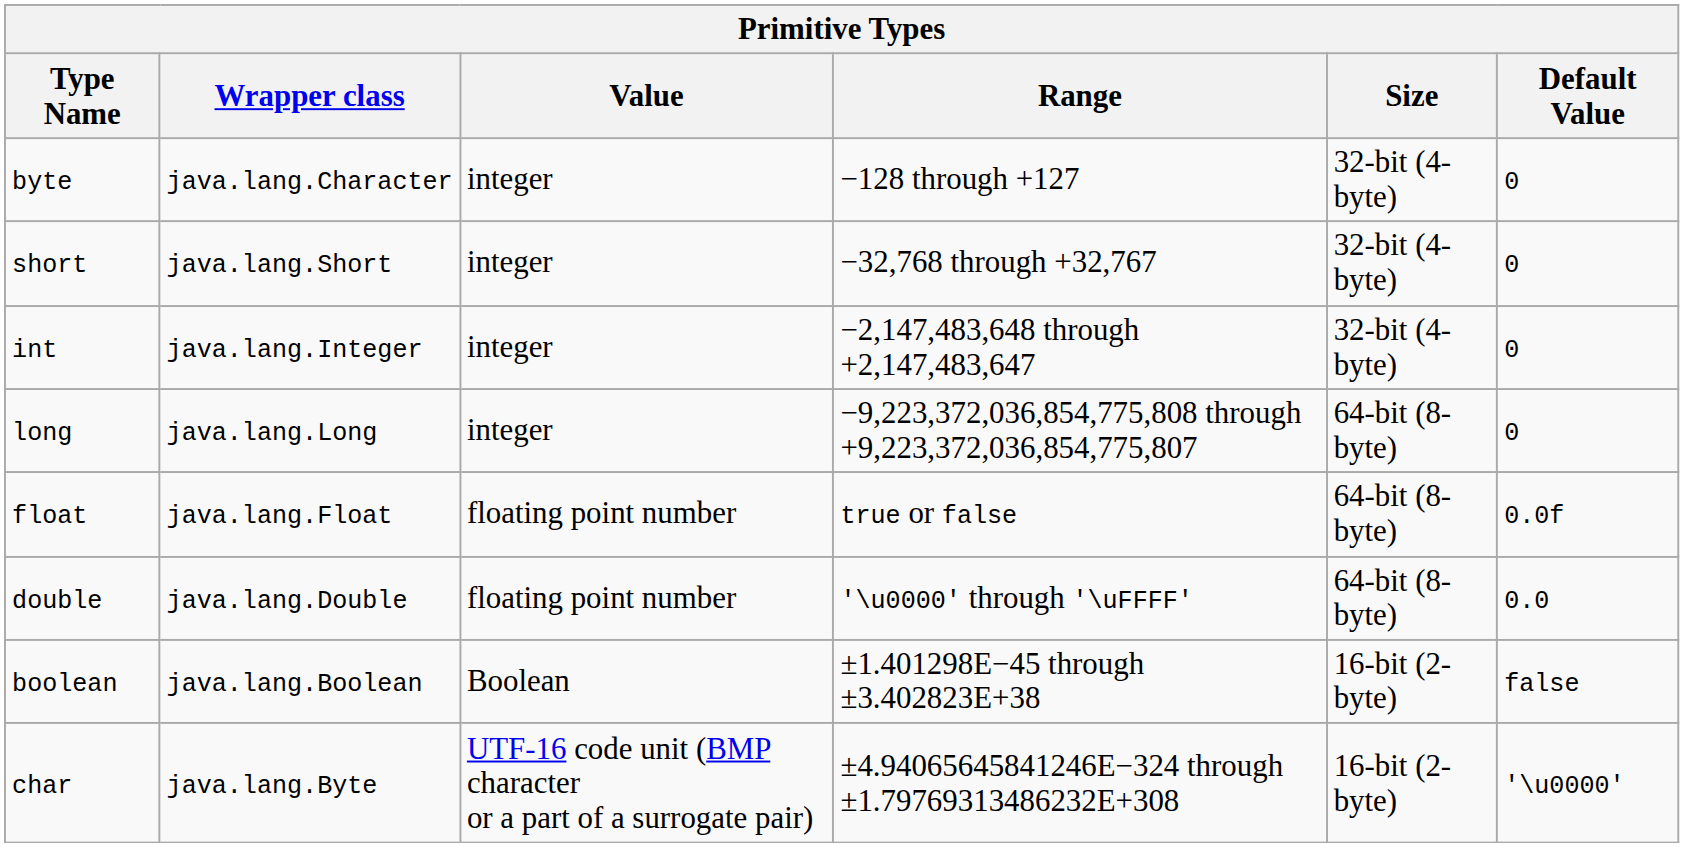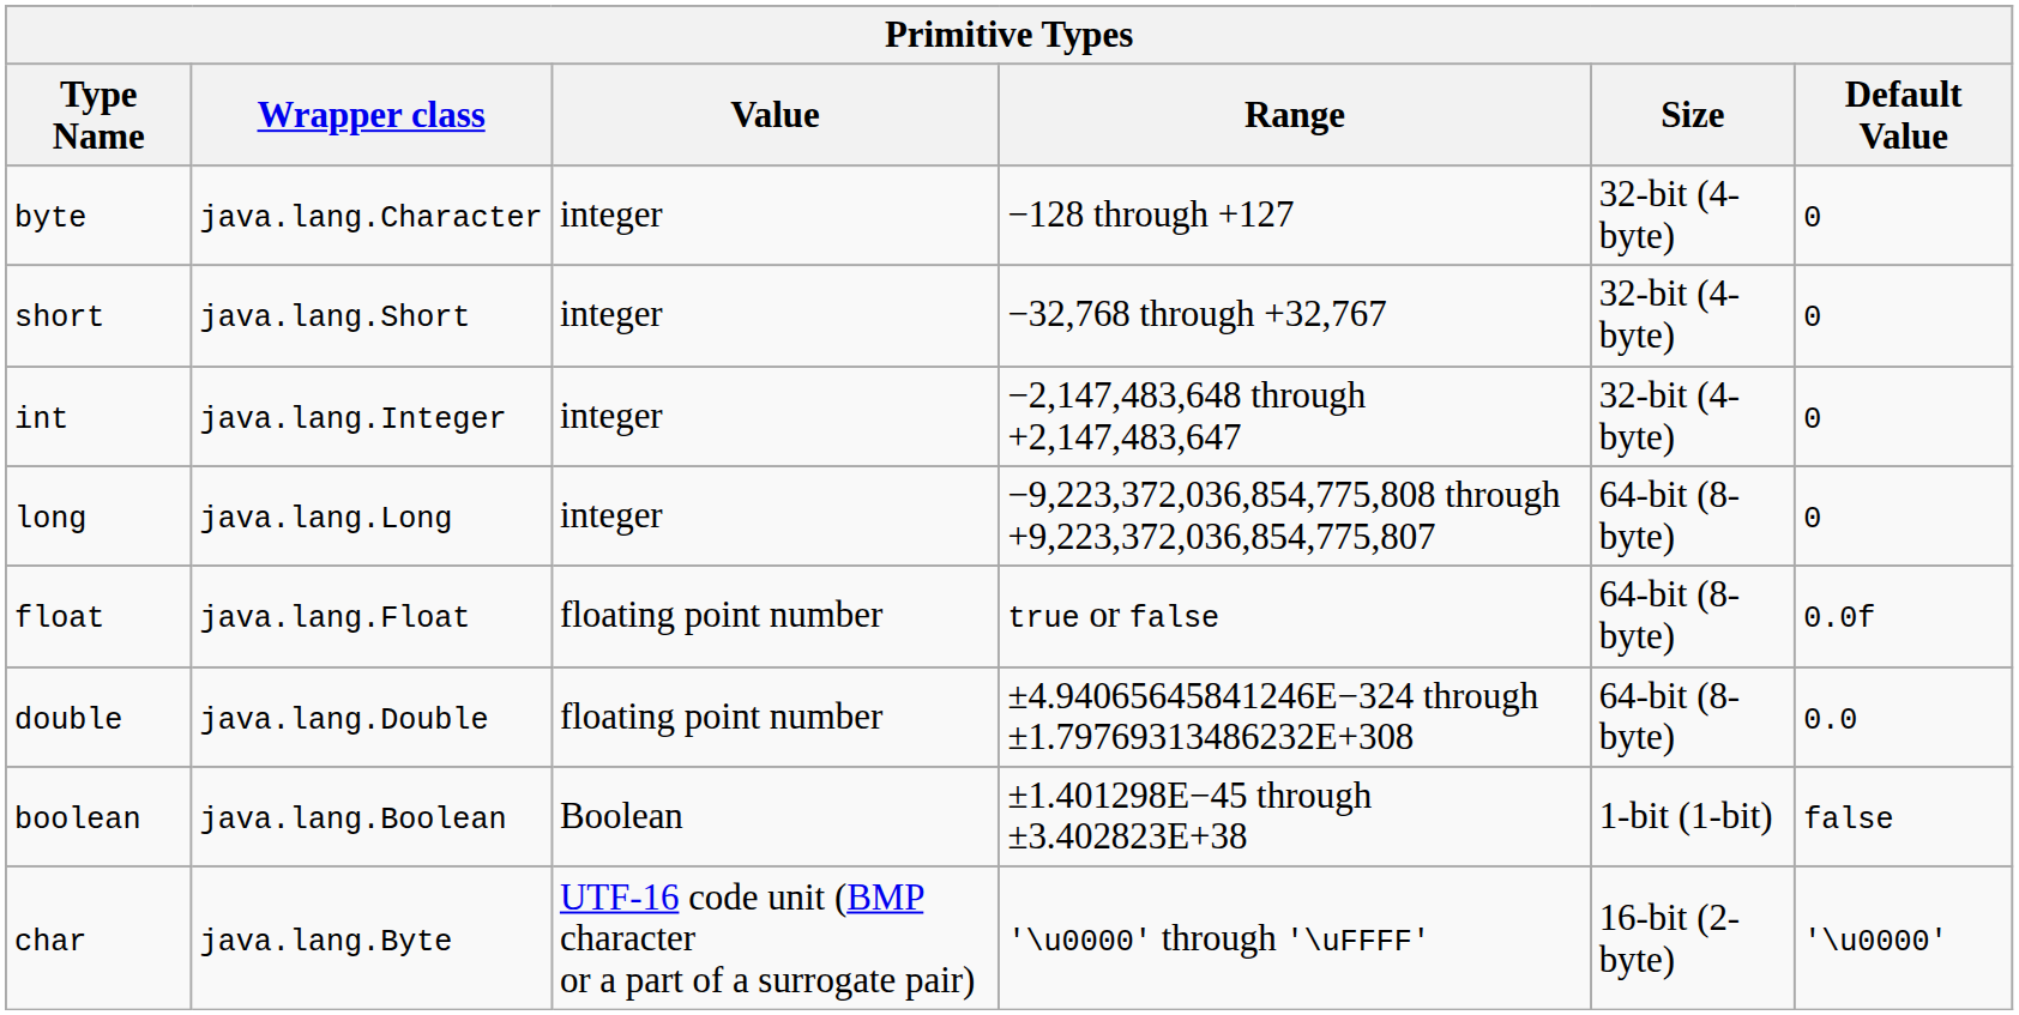 <table class="wikitable">
 <tr>
 <th colspan="6">Primitive Types</th>
 </tr>
 <tr>
 <th>Type Name</th>
 <th><a href='#'>Wrapper class</a></th>
 <th>Value</th>
 <th>Range</th>
 <th>Size</th>
 <th>Default Value</th>
 </tr>
 <tr>
 <td><code>byte</code></td>
 <td><code>java.lang.Character</code></td>
 <td>integer</td>
 <td>−128 through +127</td>
 <td>32-bit (4-byte)</td>
 <td><code>0</code></td>
 </tr>
 <tr>
 <td><code>short</code></td>
 <td><code>java.lang.Short</code></td>
 <td>integer</td>
 <td>−32,768 through +32,767</td>
 <td>32-bit (4-byte)</td>
 <td><code>0</code></td>
 </tr>
 <tr>
 <td><code>int</code></td>
 <td><code>java.lang.Integer</code></td>
 <td>integer</td>
 <td>−2,147,483,648 through +2,147,483,647</td>
 <td>32-bit (4-byte)</td>
 <td><code>0</code></td>
 </tr>
 <tr>
 <td><code>long</code></td>
 <td><code>java.lang.Long</code></td>
 <td>integer</td>
 <td>−9,223,372,036,854,775,808 through<br> +9,223,372,036,854,775,807</td>
 <td>64-bit (8-byte)</td>
 <td><code>0</code></td>
 </tr>
 <tr>
 <td><code>float</code></td>
 <td><code>java.lang.Float</code></td>
 <td>floating point number</td>
 <td><code>true</code> or <code>false</code></td>
 <td>64-bit (8-byte)</td>
 <td><code>0.0f</code></td>
 </tr>
 <tr>
 <td><code>double</code></td>
 <td><code>java.lang.Double</code></td>
 <td>floating point number</td>
-<td><code>'\u0000'</code> through <code>'\uFFFF'</code></td>
+<td>±4.94065645841246E−324 through<br> ±1.79769313486232E+308</td>
 <td>64-bit (8-byte)</td>
 <td><code>0.0</code></td>
 </tr>
 <tr>
 <td><code>boolean</code></td>
 <td><code>java.lang.Boolean</code></td>
 <td>Boolean</td>
 <td>±1.401298E−45 through ±3.402823E+38</td>
-<td>16-bit (2-byte)</td>
+<td>1-bit (1-bit)</td>
 <td><code>false</code></td>
 </tr>
 <tr>
 <td><code>char</code></td>
 <td><code>java.lang.Byte</code></td>
 <td><a href='#'>UTF-16</a> code unit (<a href='#'>BMP</a> character<br>or a part of a surrogate pair)</td>
-<td>±4.94065645841246E−324 through<br> ±1.79769313486232E+308</td>
+<td><code>'\u0000'</code> through <code>'\uFFFF'</code></td>
 <td>16-bit (2-byte)</td>
 <td><code>'\u0000'</code></td>
 </tr>
 </table>
